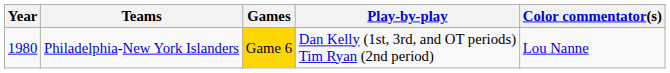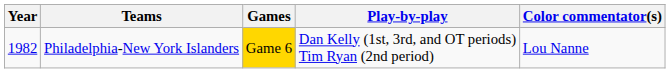 <table class="wikitable">
 <tr>
 <th>Year</th>
 <th>Teams</th>
 <th>Games</th>
 <th><a href='#'>Play-by-play</a></th>
 <th><a href='#'>Color commentator</a>(s)</th>
 </tr>
 <tr>
-<td><a href='#'>1980</a></td>
+<td><a href='#'>1982</a></td>
 <td><a href='#'>Philadelphia</a>-<a href='#'>New York Islanders</a></td>
 <td style="background: gold;">Game 6</td>
 <td><a href='#'>Dan Kelly</a> (1st, 3rd, and OT periods)<br><a href='#'>Tim Ryan</a> (2nd period)</td>
 <td><a href='#'>Lou Nanne</a></td>
 </tr>
 </table>
